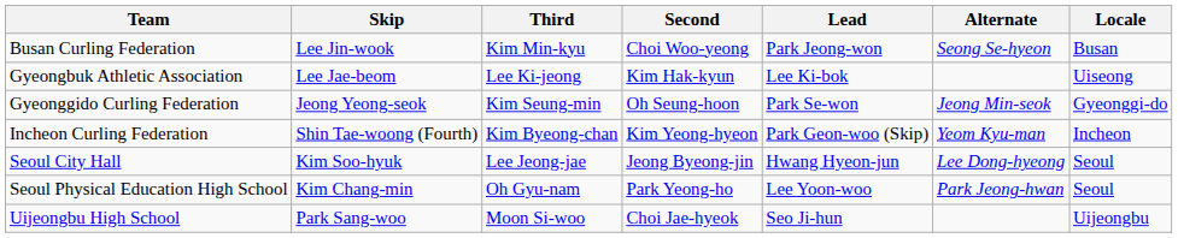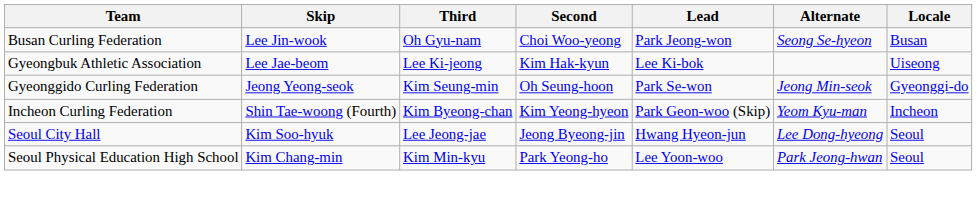 <table class="wikitable">
 <tr>
 <th scope="col">Team</th>
 <th scope="col">Skip</th>
 <th scope="col">Third</th>
 <th scope="col">Second</th>
 <th scope="col">Lead</th>
 <th scope="col">Alternate</th>
 <th scope="col">Locale</th>
 </tr>
 <tr>
 <td>Busan Curling Federation</td>
 <td><a href='#'>Lee Jin-wook</a></td>
-<td><a href='#'>Kim Min-kyu</a></td>
+<td><a href='#'>Oh Gyu-nam</a></td>
 <td><a href='#'>Choi Woo-yeong</a></td>
 <td><a href='#'>Park Jeong-won</a></td>
 <td><em><a href='#'>Seong Se-hyeon</a></em></td>
 <td> <a href='#'>Busan</a></td>
 </tr>
 <tr>
 <td>Gyeongbuk Athletic Association</td>
 <td><a href='#'>Lee Jae-beom</a></td>
 <td><a href='#'>Lee Ki-jeong</a></td>
 <td><a href='#'>Kim Hak-kyun</a></td>
 <td><a href='#'>Lee Ki-bok</a></td>
 <td></td>
 <td> <a href='#'>Uiseong</a></td>
 </tr>
 <tr>
 <td>Gyeonggido Curling Federation</td>
 <td><a href='#'>Jeong Yeong-seok</a></td>
 <td><a href='#'>Kim Seung-min</a></td>
 <td><a href='#'>Oh Seung-hoon</a></td>
 <td><a href='#'>Park Se-won</a></td>
 <td><em><a href='#'>Jeong Min-seok</a></em></td>
 <td> <a href='#'>Gyeonggi-do</a></td>
 </tr>
 <tr>
 <td>Incheon Curling Federation</td>
 <td><a href='#'>Shin Tae-woong</a> (Fourth)</td>
 <td><a href='#'>Kim Byeong-chan</a></td>
 <td><a href='#'>Kim Yeong-hyeon</a></td>
 <td><a href='#'>Park Geon-woo</a> (Skip)</td>
 <td><em><a href='#'>Yeom Kyu-man</a></em></td>
 <td> <a href='#'>Incheon</a></td>
 </tr>
 <tr>
 <td><a href='#'>Seoul City Hall</a></td>
 <td><a href='#'>Kim Soo-hyuk</a></td>
 <td><a href='#'>Lee Jeong-jae</a></td>
 <td><a href='#'>Jeong Byeong-jin</a></td>
 <td><a href='#'>Hwang Hyeon-jun</a></td>
 <td><em><a href='#'>Lee Dong-hyeong</a></em></td>
 <td> <a href='#'>Seoul</a></td>
 </tr>
 <tr>
 <td>Seoul Physical Education High School</td>
 <td><a href='#'>Kim Chang-min</a></td>
-<td><a href='#'>Oh Gyu-nam</a></td>
+<td><a href='#'>Kim Min-kyu</a></td>
 <td><a href='#'>Park Yeong-ho</a></td>
 <td><a href='#'>Lee Yoon-woo</a></td>
 <td><em><a href='#'>Park Jeong-hwan</a></em></td>
 <td> <a href='#'>Seoul</a></td>
 </tr>
-<tr>
-<td><a href='#'>Uijeongbu High School</a></td>
-<td><a href='#'>Park Sang-woo</a></td>
-<td><a href='#'>Moon Si-woo</a></td>
-<td><a href='#'>Choi Jae-hyeok</a></td>
-<td><a href='#'>Seo Ji-hun</a></td>
-<td></td>
-<td> <a href='#'>Uijeongbu</a></td>
-</tr>
 </table>
